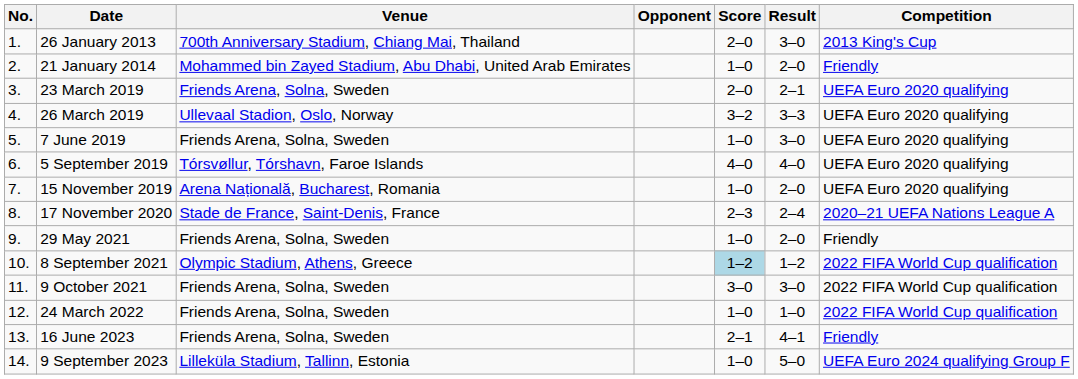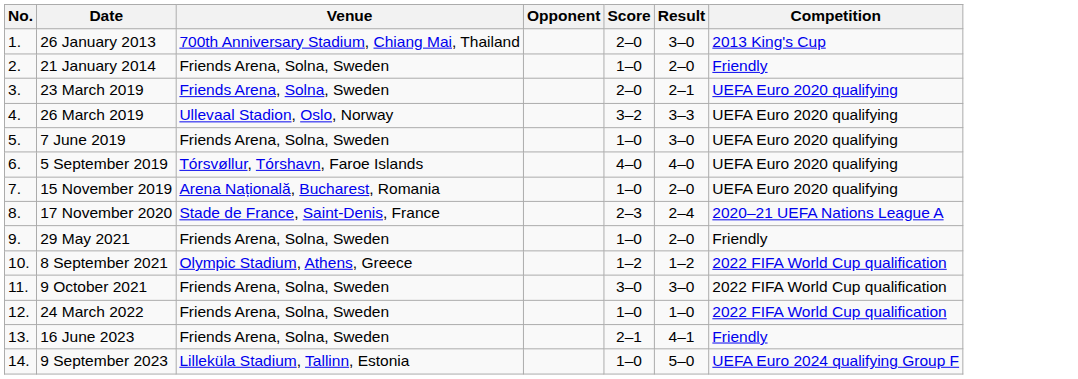 <table class="wikitable">
 <tr>
 <th>No.</th>
 <th>Date</th>
 <th>Venue</th>
 <th>Opponent</th>
 <th>Score</th>
 <th>Result</th>
 <th>Competition</th>
 </tr>
 <tr>
 <td>1.</td>
 <td>26 January 2013</td>
 <td><a href='#'>700th Anniversary Stadium</a>, <a href='#'>Chiang Mai</a>, Thailand</td>
 <td></td>
 <td align="center">2–0</td>
 <td align="center">3–0</td>
 <td><a href='#'>2013 King's Cup</a></td>
 </tr>
 <tr>
 <td>2.</td>
 <td>21 January 2014</td>
-<td><a href='#'>Mohammed bin Zayed Stadium</a>, <a href='#'>Abu Dhabi</a>, United Arab Emirates</td>
+<td>Friends Arena, Solna, Sweden</td>
 <td></td>
 <td align="center">1–0</td>
 <td align="center">2–0</td>
 <td><a href='#'>Friendly</a></td>
 </tr>
 <tr>
 <td>3.</td>
 <td>23 March 2019</td>
 <td><a href='#'>Friends Arena</a>, <a href='#'>Solna</a>, Sweden</td>
 <td></td>
 <td align="center">2–0</td>
 <td align="center">2–1</td>
 <td><a href='#'>UEFA Euro 2020 qualifying</a></td>
 </tr>
 <tr>
 <td>4.</td>
 <td>26 March 2019</td>
 <td><a href='#'>Ullevaal Stadion</a>, <a href='#'>Oslo</a>, Norway</td>
 <td></td>
 <td align="center">3–2</td>
 <td align="center">3–3</td>
 <td>UEFA Euro 2020 qualifying</td>
 </tr>
 <tr>
 <td>5.</td>
 <td>7 June 2019</td>
 <td>Friends Arena, Solna, Sweden</td>
 <td></td>
 <td align="center">1–0</td>
 <td align="center">3–0</td>
 <td>UEFA Euro 2020 qualifying</td>
 </tr>
 <tr>
 <td>6.</td>
 <td>5 September 2019</td>
 <td><a href='#'>Tórsvøllur</a>, <a href='#'>Tórshavn</a>, Faroe Islands</td>
 <td></td>
 <td align="center">4–0</td>
 <td align="center">4–0</td>
 <td>UEFA Euro 2020 qualifying</td>
 </tr>
 <tr>
 <td>7.</td>
 <td>15 November 2019</td>
 <td><a href='#'>Arena Națională</a>, <a href='#'>Bucharest</a>, Romania</td>
 <td></td>
 <td align="center">1–0</td>
 <td align="center">2–0</td>
 <td>UEFA Euro 2020 qualifying</td>
 </tr>
 <tr>
 <td>8.</td>
 <td>17 November 2020</td>
 <td><a href='#'>Stade de France</a>, <a href='#'>Saint-Denis</a>, France</td>
 <td></td>
 <td align="center">2–3</td>
 <td align="center">2–4</td>
 <td><a href='#'>2020–21 UEFA Nations League A</a></td>
 </tr>
 <tr>
 <td>9.</td>
 <td>29 May 2021</td>
 <td>Friends Arena, Solna, Sweden</td>
 <td></td>
 <td align="center">1–0</td>
 <td align="center">2–0</td>
 <td>Friendly</td>
 </tr>
 <tr>
 <td>10.</td>
 <td>8 September 2021</td>
 <td><a href='#'>Olympic Stadium</a>, <a href='#'>Athens</a>, Greece</td>
 <td></td>
-<td align="center" style="background: lightblue;">1–2</td>
+<td align="center">1–2</td>
 <td align="center">1–2</td>
 <td><a href='#'>2022 FIFA World Cup qualification</a></td>
 </tr>
 <tr>
 <td>11.</td>
 <td>9 October 2021</td>
 <td>Friends Arena, Solna, Sweden</td>
 <td></td>
 <td align="center">3–0</td>
 <td align="center">3–0</td>
 <td>2022 FIFA World Cup qualification</td>
 </tr>
 <tr>
 <td>12.</td>
 <td>24 March 2022</td>
 <td>Friends Arena, Solna, Sweden</td>
 <td></td>
 <td align="center">1–0</td>
 <td align="center">1–0 </td>
 <td><a href='#'>2022 FIFA World Cup qualification</a></td>
 </tr>
 <tr>
 <td>13.</td>
 <td>16 June 2023</td>
 <td>Friends Arena, Solna, Sweden</td>
 <td></td>
 <td align="center">2–1</td>
 <td align="center">4–1</td>
 <td><a href='#'>Friendly</a></td>
 </tr>
 <tr>
 <td>14.</td>
 <td>9 September 2023</td>
 <td><a href='#'>Lilleküla Stadium</a>, <a href='#'>Tallinn</a>, Estonia</td>
 <td></td>
 <td align="center">1–0</td>
 <td align="center">5–0</td>
 <td><a href='#'>UEFA Euro 2024 qualifying Group F</a></td>
 </tr>
 </table>
